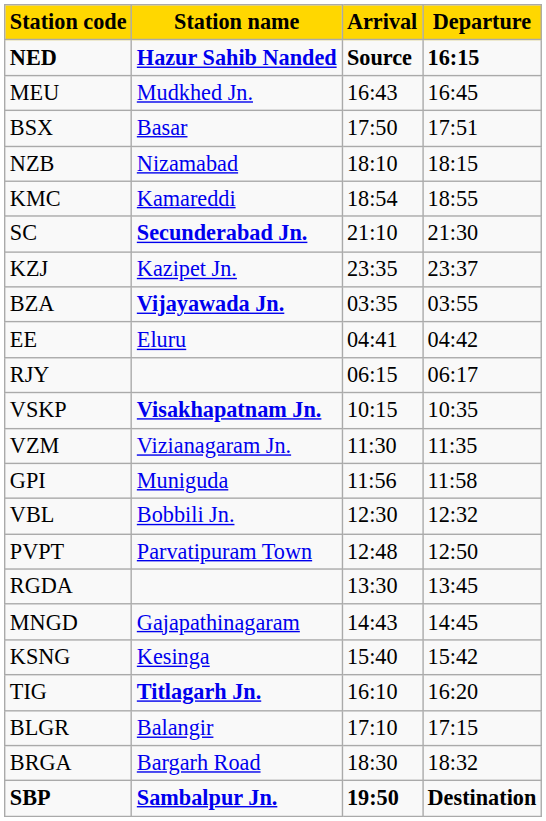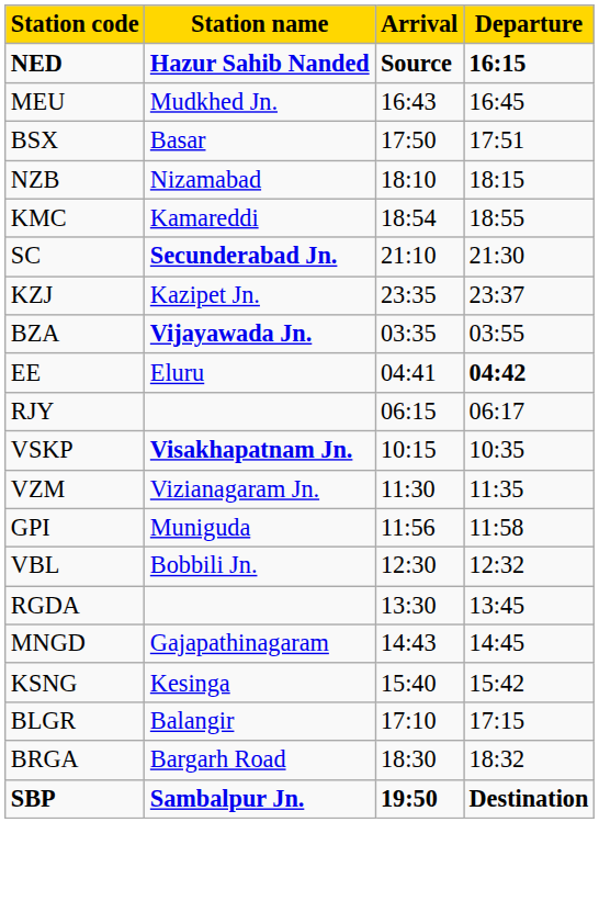 <table class="wikitable">
 <tr>
 <th style="background:gold;">Station code</th>
 <th ! style="background:gold;">Station name</th>
 <th ! style="background:gold;">Arrival</th>
 <th ! style="background:gold;">Departure</th>
 </tr>
 <tr>
 <td valign="top"><strong>NED</strong></td>
 <td valign="top"><strong><a href='#'>Hazur Sahib Nanded</a></strong></td>
 <td valign="top"><strong>Source</strong></td>
 <td valign="top"><strong>16:15</strong></td>
 </tr>
 <tr>
 <td valign="top">MEU</td>
 <td valign="top"><a href='#'> Mudkhed Jn.</a></td>
 <td valign="top">16:43</td>
 <td valign="top">16:45</td>
 </tr>
 <tr>
 <td valign="top">BSX</td>
 <td valign="top"><a href='#'>Basar</a></td>
 <td valign="top">17:50</td>
 <td valign="top">17:51</td>
 </tr>
 <tr>
 <td valign="top">NZB</td>
 <td valign="top"><a href='#'>Nizamabad</a></td>
 <td valign="top">18:10</td>
 <td valign="top">18:15</td>
 </tr>
 <tr>
 <td valign="top">KMC</td>
 <td valign="top"><a href='#'>Kamareddi</a></td>
 <td valign="top">18:54</td>
 <td valign="top">18:55</td>
 </tr>
 <tr>
 <td valign="top">SC</td>
 <td valign="top"><strong><a href='#'>Secunderabad Jn.</a></strong></td>
 <td valign="top">21:10</td>
 <td valign="top">21:30</td>
 </tr>
 <tr>
 <td valign="top">KZJ</td>
 <td valign="top"><a href='#'>Kazipet Jn.</a></td>
 <td valign="top">23:35</td>
 <td valign="top">23:37</td>
 </tr>
 <tr>
 <td valign="top">BZA</td>
 <td valign="top"><strong><a href='#'>Vijayawada Jn.</a></strong></td>
 <td valign="top">03:35</td>
 <td valign="top">03:55</td>
 </tr>
 <tr>
 <td valign="top">EE</td>
 <td valign="top"><a href='#'>Eluru</a></td>
 <td valign="top">04:41</td>
-<td valign="top">04:42</td>
+<td valign="top"><strong>04:42</strong></td>
 </tr>
 <tr>
 <td valign="top">RJY</td>
 <td valign="top"></td>
 <td valign="top">06:15</td>
 <td valign="top">06:17</td>
 </tr>
 <tr>
 <td valign="top">VSKP</td>
 <td valign="top"><strong><a href='#'>Visakhapatnam Jn.</a></strong></td>
 <td valign="top">10:15</td>
 <td valign="top">10:35</td>
 </tr>
 <tr>
 <td valign="top">VZM</td>
 <td valign="top"><a href='#'>Vizianagaram Jn.</a></td>
 <td valign="top">11:30</td>
 <td valign="top">11:35</td>
 </tr>
 <tr>
 <td valign="top">GPI</td>
 <td valign="top"><a href='#'>Muniguda</a></td>
 <td valign="top">11:56</td>
 <td valign="top">11:58</td>
 </tr>
 <tr>
 <td valign="top">VBL</td>
 <td valign="top"><a href='#'>Bobbili Jn.</a></td>
 <td valign="top">12:30</td>
 <td valign="top">12:32</td>
 </tr>
 <tr>
-<td valign="top">PVPT</td>
-<td valign="top"><a href='#'>Parvatipuram Town</a></td>
-<td valign="top">12:48</td>
-<td valign="top">12:50</td>
-</tr>
-<tr>
 <td valign="top">RGDA</td>
 <td valign="top"><strong></strong></td>
 <td valign="top">13:30</td>
 <td valign="top">13:45</td>
 </tr>
 <tr>
 <td valign="top">MNGD</td>
 <td valign="top"><a href='#'>Gajapathinagaram</a></td>
 <td valign="top">14:43</td>
 <td valign="top">14:45</td>
 </tr>
 <tr>
 <td valign="top">KSNG</td>
 <td valign="top"><a href='#'>Kesinga</a></td>
 <td valign="top">15:40</td>
 <td valign="top">15:42</td>
-</tr>
-<tr>
-<td valign="top">TIG</td>
-<td valign="top"><strong><a href='#'>Titlagarh Jn.</a></strong></td>
-<td valign="top">16:10</td>
-<td valign="top">16:20</td>
 </tr>
 <tr>
 <td valign="top">BLGR</td>
 <td valign="top"><a href='#'>Balangir</a></td>
 <td valign="top">17:10</td>
 <td valign="top">17:15</td>
 </tr>
 <tr>
 <td valign="top">BRGA</td>
 <td valign="top"><a href='#'>Bargarh Road</a></td>
 <td valign="top">18:30</td>
 <td valign="top">18:32</td>
 </tr>
 <tr>
 <td valign="top"><strong>SBP</strong></td>
 <td valign="top"><strong><a href='#'>Sambalpur Jn.</a></strong></td>
 <td valign="top"><strong>19:50</strong></td>
 <td valign="top"><strong>Destination</strong></td>
 </tr>
 </table>
